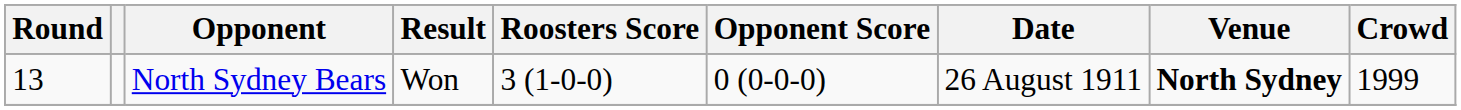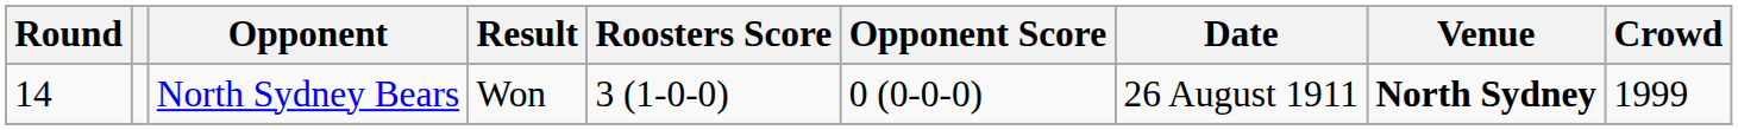 <table class="wikitable" style="text-align:left;">
 <tr>
 <th>Round</th>
 <th></th>
 <th>Opponent</th>
 <th>Result</th>
 <th>Roosters Score</th>
 <th>Opponent Score</th>
 <th>Date</th>
 <th>Venue</th>
 <th>Crowd</th>
 </tr>
 <tr>
-<td>13</td>
+<td>14</td>
 <td></td>
 <td><a href='#'>North Sydney Bears</a></td>
 <td>Won</td>
 <td>3 (1-0-0)</td>
 <td>0 (0-0-0)</td>
 <td>26 August 1911</td>
 <td><strong>North Sydney</strong></td>
 <td>1999</td>
 </tr>
 <tr>
 </tr>
 </table>
